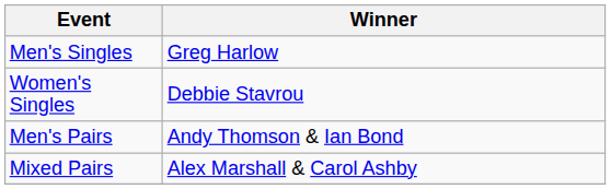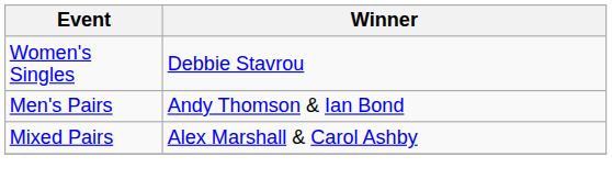 <table class="wikitable" style="font-size: 100%">
 <tr>
 <th width=120>Event</th>
 <th width=350>Winner</th>
-</tr>
-<tr>
-<td><a href='#'>Men's Singles</a></td>
-<td> <a href='#'>Greg Harlow</a></td>
 </tr>
 <tr>
 <td><a href='#'>Women's Singles</a></td>
 <td> <a href='#'>Debbie Stavrou</a></td>
 </tr>
 <tr>
 <td><a href='#'>Men's Pairs</a></td>
 <td> <a href='#'>Andy Thomson</a> &  <a href='#'>Ian Bond</a></td>
 </tr>
 <tr>
 <td><a href='#'>Mixed Pairs</a></td>
 <td> <a href='#'>Alex Marshall</a> &  <a href='#'>Carol Ashby</a></td>
 </tr>
 <tr>
 </tr>
 </table>
